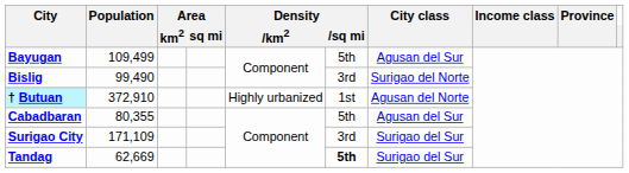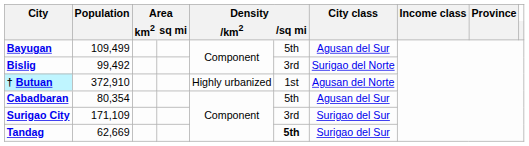 <table class="wikitable sortable collapsible collapsed" style="text-align:center;background-color:#FDFDFD;font-size:90%;">
 <tr>
 <th scope="col" style="border-bottom:none;" class="unsortable">City</th>
 <th scope="col" style="border-bottom:none;">Population </th>
 <th scope="col" style="border-bottom:none;" colspan=2>Area</th>
 <th scope="col" style="border-bottom:none;" colspan=2>Density</th>
 <th scope="col" style="border-bottom:none;" class=>City class</th>
 <th scope="col" style="border-bottom:none;">Income class</th>
 <th scope="col" style="border-bottom:none;">Province</th>
 </tr>
 <tr>
 <th scope="col" style="border-top:none;"></th>
 <th scope="col" style="border-top:none;"></th>
 <th scope="col" style="border-style:none none solid solid;">km<sup>2</sup></th>
 <th scope="col" style="border-style:none solid solid none;white-space:nowrap;" class="unsortable">sq mi</th>
 <th scope="col" style="border-style:none none solid solid;">/km<sup>2</sup></th>
 <th scope="col" style="border-style:none solid solid none;white-space:nowrap;" class="unsortable">/sq mi</th>
 <th scope="col" style="border-top:none;"></th>
 <th scope="col" style="border-top:none;"></th>
 <th scope="col" style="border-top:none;"></th>
 <th scope="col" style="border-top:none;"></th>
 </tr>
 <tr>
 <th scope="row" style="text-align:left;background-color:initial;"><a href='#'>Bayugan</a></th>
 <td style="text-align:right;">109,499</td>
 <td></td>
 <td></td>
 <td rowspan="2">Component</td>
 <td>5th</td>
 <td><a href='#'>Agusan del Sur</a></td>
 </tr>
 <tr>
 <th scope="row" style="text-align:left;background-color:initial;"><a href='#'>Bislig</a></th>
-<td style="text-align:right;">99,490</td>
+<td style="text-align:right;">99,492</td>
 <td></td>
 <td></td>
 <td>3rd</td>
 <td><a href='#'>Surigao del Norte</a></td>
 </tr>
 <tr>
 <th scope="row" style="text-align:left;background-color:#BFF5FF;border-right:0;">† <a href='#'>Butuan</a></th>
 <td style="text-align:right;">372,910</td>
 <td></td>
 <td></td>
 <td>Highly urbanized</td>
 <td>1st</td>
 <td><a href='#'>Agusan del Norte</a></td>
 </tr>
 <tr>
 <th scope="row" style="text-align:left;background-color:initial;"><a href='#'>Cabadbaran</a></th>
-<td style="text-align:right;">80,355</td>
+<td style="text-align:right;">80,354</td>
 <td></td>
 <td></td>
 <td rowspan="3">Component</td>
 <td>5th</td>
 <td><a href='#'>Agusan del Sur</a></td>
 </tr>
 <tr>
 <th scope="row" style="text-align:left;background-color:initial;"><a href='#'>Surigao City</a></th>
 <td style="text-align:right;">171,109</td>
 <td></td>
 <td></td>
 <td>3rd</td>
 <td><a href='#'>Surigao del Sur</a></td>
 </tr>
 <tr>
 <th scope="row" style="text-align:left;background-color:initial;"><a href='#'>Tandag</a></th>
 <td style="text-align:right;">62,669</td>
 <td></td>
 <td></td>
 <td><strong>5th</strong></td>
 <td><a href='#'>Surigao del Sur</a></td>
 </tr>
 </table>
